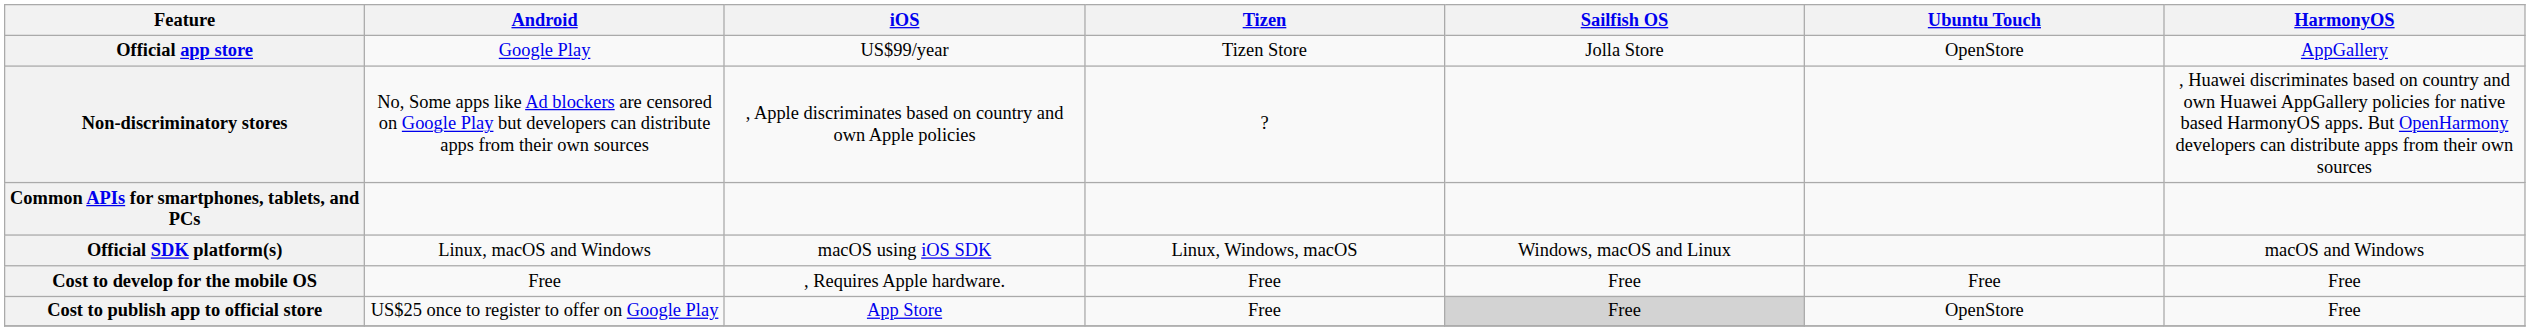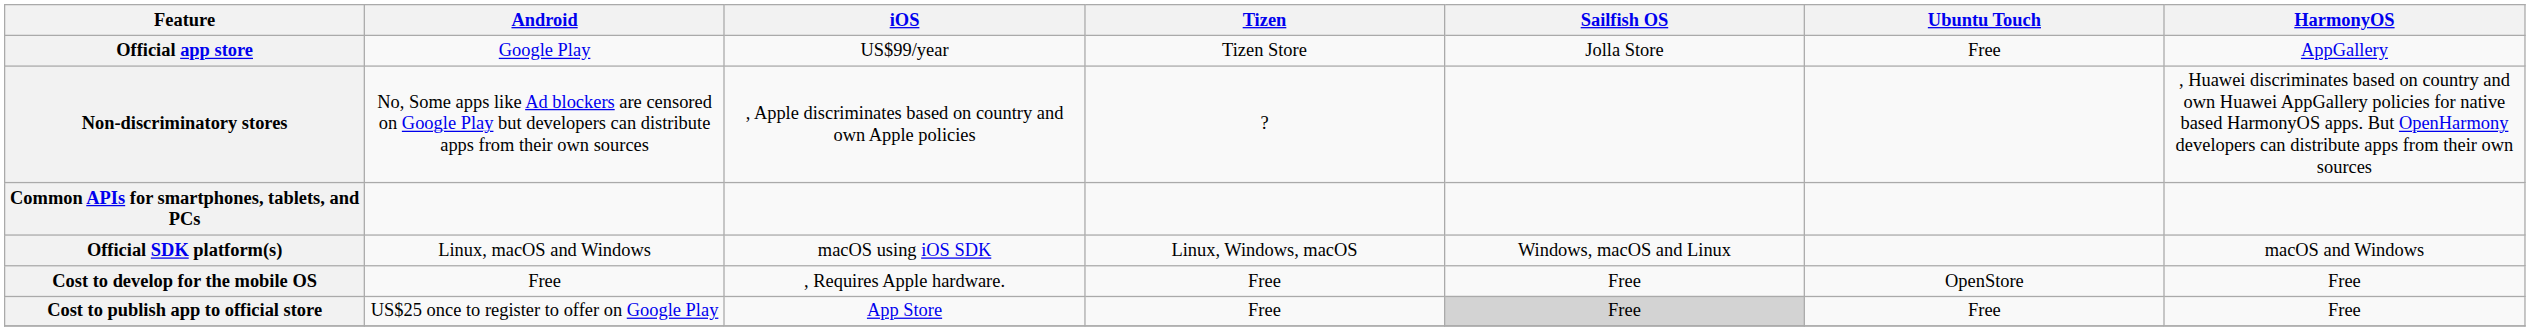 <table class="wikitable" style="font-size:90%; text-align: center; width: auto">
 <tr>
 <th width="10%">Feature</th>
 <th width="10%"><a href='#'>Android</a></th>
 <th width="10%"><a href='#'>iOS</a></th>
 <th width="10%"><a href='#'>Tizen</a></th>
 <th width="10%"><a href='#'>Sailfish OS</a></th>
 <th width="10%"><a href='#'>Ubuntu Touch</a></th>
 <th width="10%"><a href='#'>HarmonyOS</a></th>
 </tr>
 <tr>
 <th>Official <a href='#'>app store</a></th>
 <td><a href='#'>Google Play</a></td>
 <td>US$99/year</td>
 <td>Tizen Store</td>
 <td>Jolla Store</td>
-<td>OpenStore</td>
+<td>Free</td>
 <td><a href='#'>AppGallery</a></td>
 </tr>
 <tr>
 <th>Non-discriminatory stores</th>
 <td>No, Some apps like <a href='#'>Ad blockers</a> are censored on <a href='#'>Google Play</a> but developers can distribute apps from their own sources</td>
 <td>, Apple discriminates based on country and own Apple policies</td>
 <td>?</td>
 <td></td>
 <td></td>
 <td>, Huawei discriminates based on country and own Huawei AppGallery policies for native based HarmonyOS apps. But <a href='#'>OpenHarmony</a> developers can distribute apps from their own sources</td>
 </tr>
 <tr>
 <th>Common <a href='#'>APIs</a> for smartphones, tablets, and PCs</th>
 <td></td>
 <td></td>
 <td></td>
 <td></td>
 <td></td>
 <td></td>
 </tr>
 <tr>
 <th>Official <a href='#'>SDK</a> platform(s)</th>
 <td>Linux, macOS and Windows</td>
 <td>macOS using <a href='#'>iOS SDK</a></td>
 <td>Linux, Windows, macOS</td>
 <td>Windows, macOS and Linux</td>
 <td></td>
 <td>macOS and Windows</td>
 </tr>
 <tr>
 <th>Cost to develop for the mobile OS</th>
 <td>Free</td>
 <td>, Requires Apple hardware.</td>
 <td>Free</td>
 <td>Free</td>
-<td>Free</td>
+<td>OpenStore</td>
 <td>Free</td>
 </tr>
 <tr>
 <th>Cost to publish app to official store</th>
 <td>US$25 once to register to offer on <a href='#'>Google Play</a></td>
 <td><a href='#'>App Store</a></td>
 <td>Free</td>
 <td style="background: lightgrey;">Free</td>
-<td>OpenStore</td>
+<td>Free</td>
 <td>Free</td>
 </tr>
 <tr>
 </tr>
 </table>
